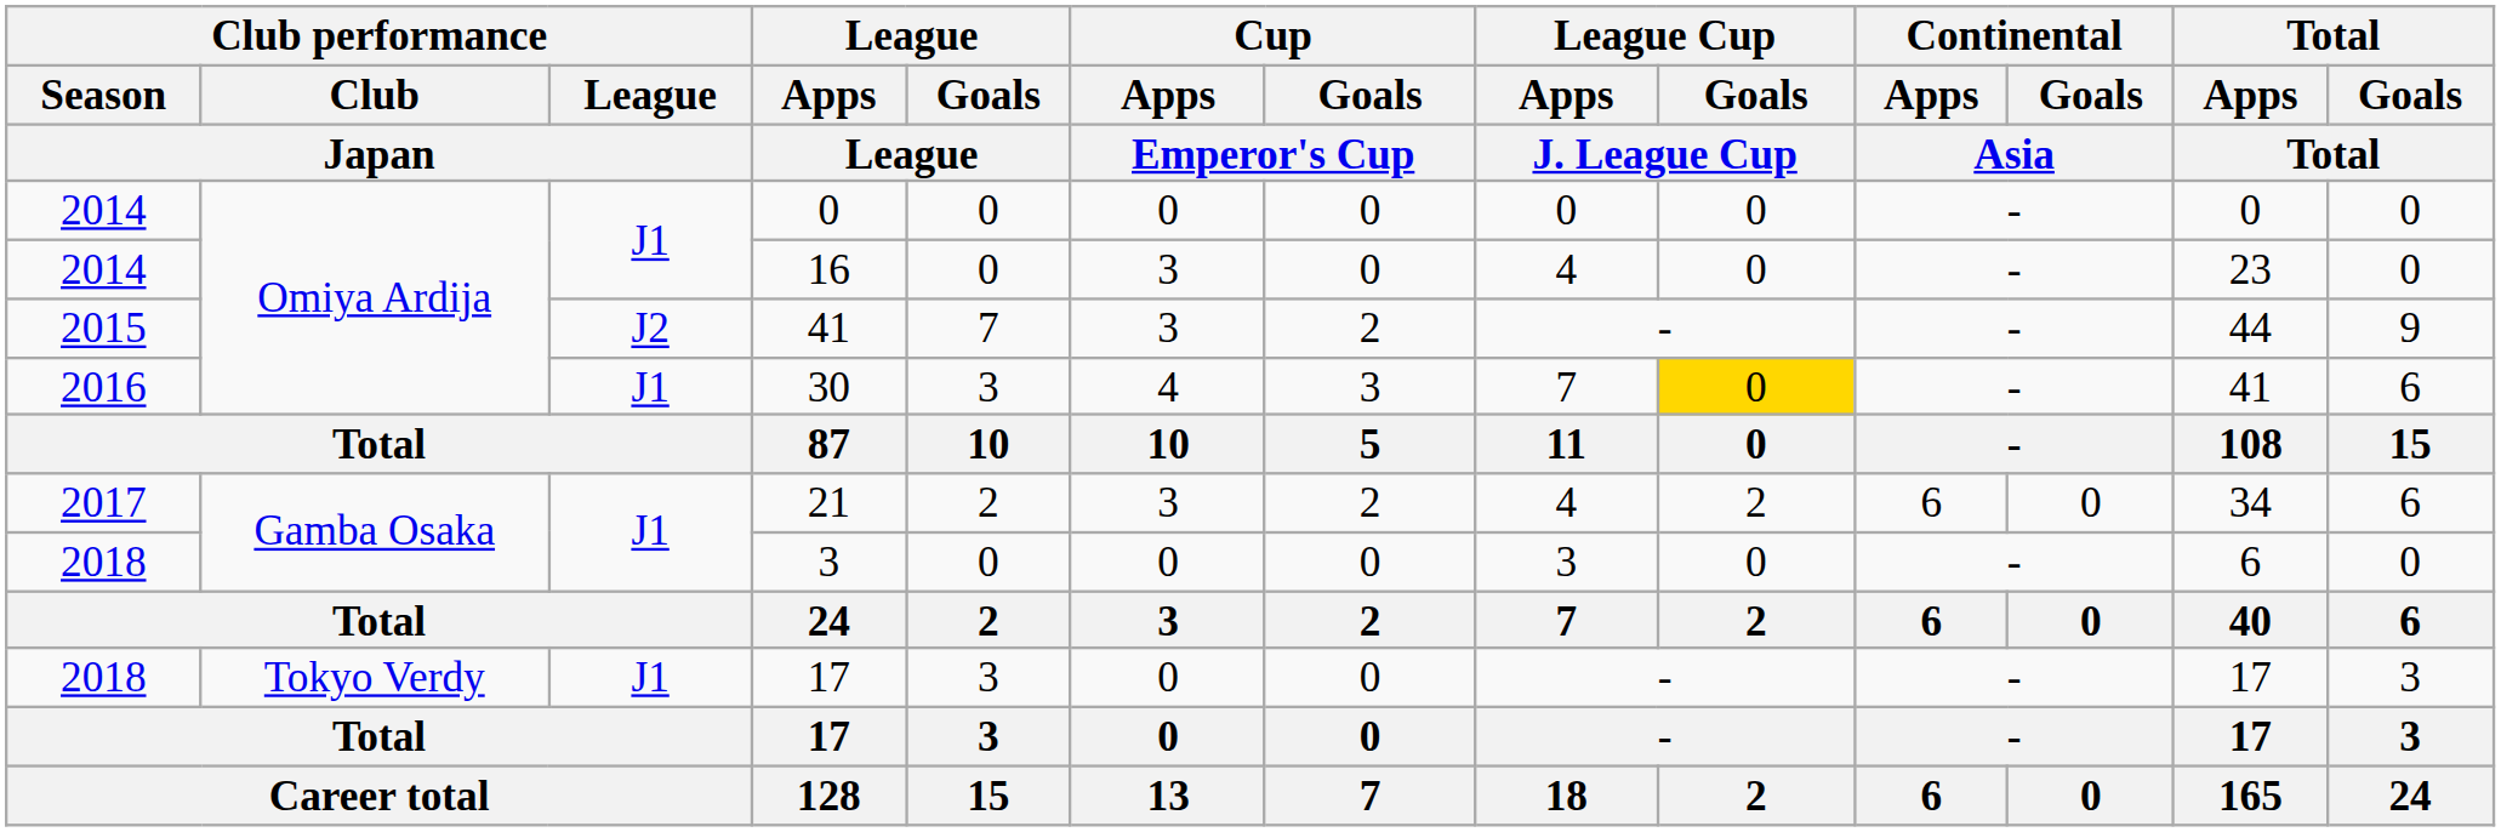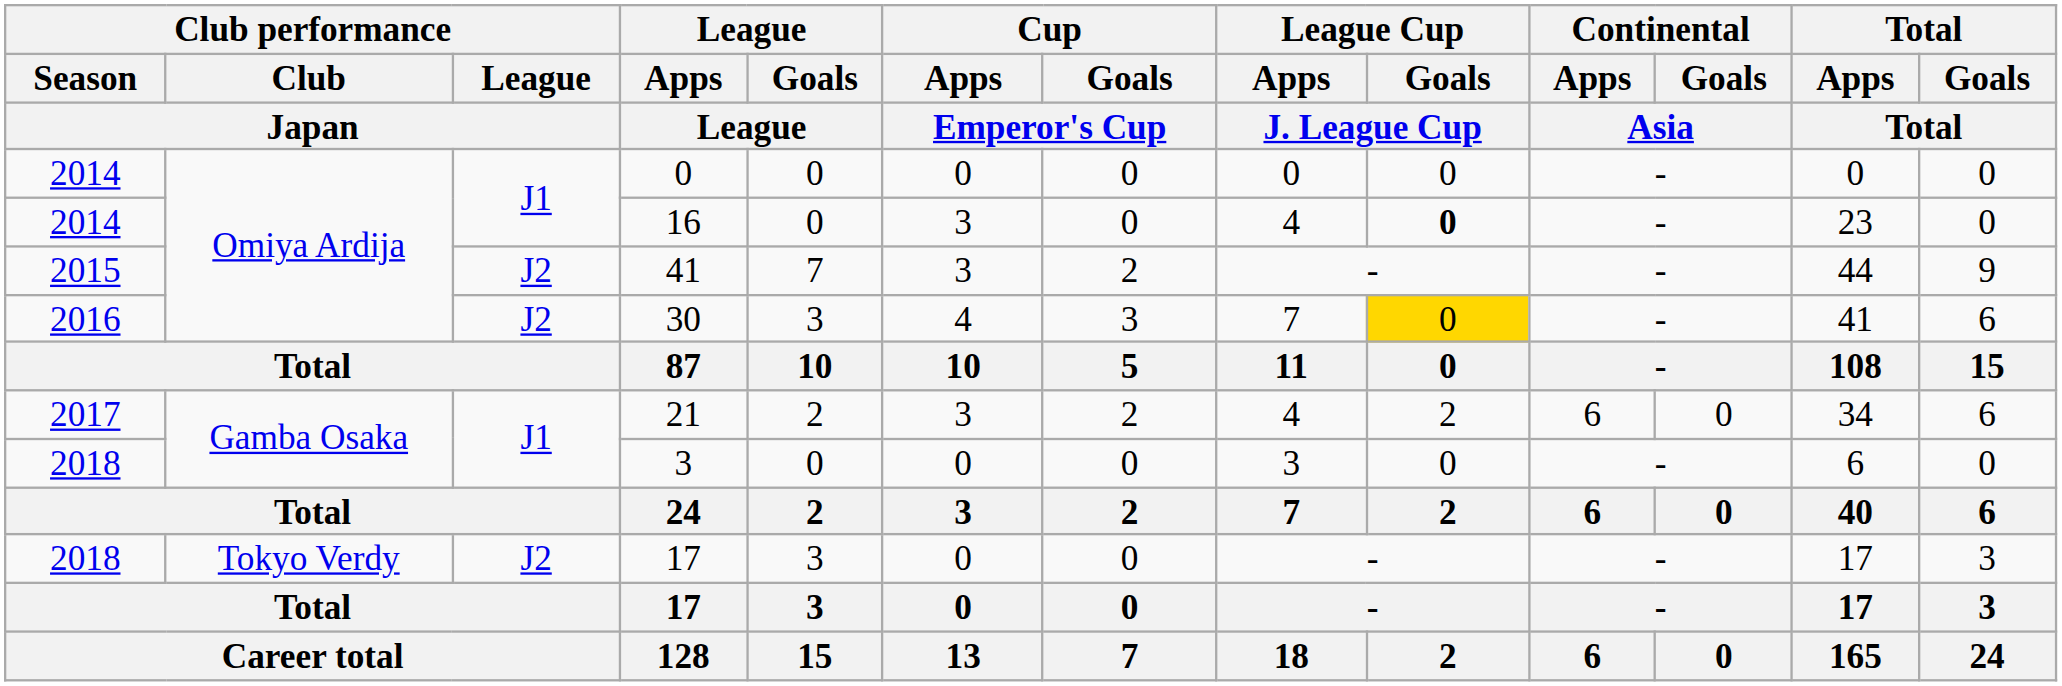 <table class="wikitable" style="text-align:center; line-height:90%; font-size:95%; width:70%;">
 <tr>
 <th colspan=3>Club performance</th>
 <th colspan=2>League</th>
 <th colspan=2>Cup</th>
 <th colspan=2>League Cup</th>
 <th colspan=2>Continental</th>
 <th colspan=2>Total</th>
 </tr>
 <tr>
 <th>Season</th>
 <th>Club</th>
 <th>League</th>
 <th>Apps</th>
 <th>Goals</th>
 <th>Apps</th>
 <th>Goals</th>
 <th>Apps</th>
 <th>Goals</th>
 <th>Apps</th>
 <th>Goals</th>
 <th>Apps</th>
 <th>Goals</th>
 </tr>
 <tr>
 <th colspan=3>Japan</th>
 <th colspan=2>League</th>
 <th colspan=2><a href='#'>Emperor's Cup</a></th>
 <th colspan=2><a href='#'>J. League Cup</a></th>
 <th colspan=2><a href='#'>Asia</a></th>
 <th colspan=2>Total</th>
 </tr>
 <tr>
 <td><a href='#'>2014</a></td>
 <td rowspan="4"><a href='#'>Omiya Ardija</a></td>
 <td rowspan="2"><a href='#'>J1</a></td>
 <td>0</td>
 <td>0</td>
 <td>0</td>
 <td>0</td>
 <td>0</td>
 <td>0</td>
 <td colspan="2">-</td>
 <td>0</td>
 <td>0</td>
 </tr>
 <tr>
 <td><a href='#'>2014</a></td>
 <td>16</td>
 <td>0</td>
 <td>3</td>
 <td>0</td>
 <td>4</td>
-<td>0</td>
+<td><strong>0</strong></td>
 <td colspan="2">-</td>
 <td>23</td>
 <td>0</td>
 </tr>
 <tr>
 <td><a href='#'>2015</a></td>
 <td><a href='#'>J2</a></td>
 <td>41</td>
 <td>7</td>
 <td>3</td>
 <td>2</td>
 <td colspan="2">-</td>
 <td colspan="2">-</td>
 <td>44</td>
 <td>9</td>
 </tr>
 <tr>
 <td><a href='#'>2016</a></td>
-<td><a href='#'>J1</a></td>
+<td rowspan="1"><a href='#'>J2</a></td>
 <td>30</td>
 <td>3</td>
 <td>4</td>
 <td>3</td>
 <td>7</td>
 <td style="background: gold;">0</td>
 <td colspan="2">-</td>
 <td>41</td>
 <td>6</td>
 </tr>
 <tr>
 <th colspan="3">Total</th>
 <th>87</th>
 <th>10</th>
 <th>10</th>
 <th>5</th>
 <th>11</th>
 <th>0</th>
 <th colspan="2">-</th>
 <th>108</th>
 <th>15</th>
 </tr>
 <tr>
 <td><a href='#'>2017</a></td>
 <td rowspan="2"><a href='#'>Gamba Osaka</a></td>
 <td rowspan="2"><a href='#'>J1</a></td>
 <td>21</td>
 <td>2</td>
 <td>3</td>
 <td>2</td>
 <td>4</td>
 <td>2</td>
 <td>6</td>
 <td>0</td>
 <td>34</td>
 <td>6</td>
 </tr>
 <tr>
 <td><a href='#'>2018</a></td>
 <td>3</td>
 <td>0</td>
 <td>0</td>
 <td>0</td>
 <td>3</td>
 <td>0</td>
 <td colspan="2">-</td>
 <td>6</td>
 <td>0</td>
 </tr>
 <tr>
 <th colspan="3">Total</th>
 <th>24</th>
 <th>2</th>
 <th>3</th>
 <th>2</th>
 <th>7</th>
 <th>2</th>
 <th>6</th>
 <th>0</th>
 <th>40</th>
 <th>6</th>
 </tr>
 <tr>
 <td><a href='#'>2018</a></td>
 <td rowspan="1"><a href='#'>Tokyo Verdy</a></td>
-<td><a href='#'>J1</a></td>
+<td rowspan="1"><a href='#'>J2</a></td>
 <td>17</td>
 <td>3</td>
 <td>0</td>
 <td>0</td>
 <td colspan="2">-</td>
 <td colspan="2">-</td>
 <td>17</td>
 <td>3</td>
 </tr>
 <tr>
 <th colspan="3">Total</th>
 <th>17</th>
 <th>3</th>
 <th>0</th>
 <th>0</th>
 <th colspan="2">-</th>
 <th colspan="2">-</th>
 <th>17</th>
 <th>3</th>
 </tr>
 <tr>
 <th colspan="3">Career total</th>
 <th>128</th>
 <th>15</th>
 <th>13</th>
 <th>7</th>
 <th>18</th>
 <th>2</th>
 <th>6</th>
 <th>0</th>
 <th>165</th>
 <th>24</th>
 </tr>
 </table>
